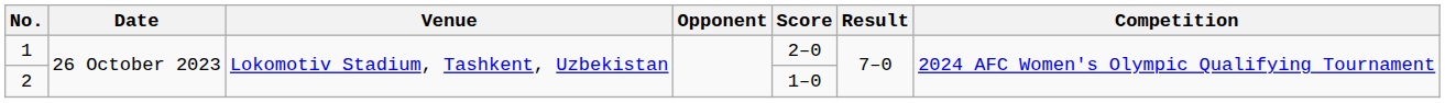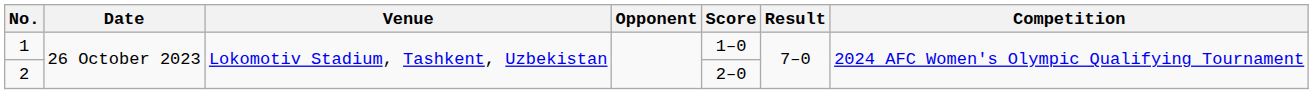 <table class="wikitable sortable">
 <tr>
 <th scope="col">No.</th>
 <th scope="col">Date</th>
 <th scope="col">Venue</th>
 <th scope="col">Opponent</th>
 <th scope="col">Score</th>
 <th scope="col">Result</th>
 <th scope="col">Competition</th>
 </tr>
 <tr>
 <td align=center>1</td>
 <td rowspan="2">26 October 2023</td>
 <td rowspan="2"><a href='#'>Lokomotiv Stadium</a>, <a href='#'>Tashkent</a>, <a href='#'>Uzbekistan</a></td>
 <td rowspan="2"></td>
-<td align=center>2–0</td>
+<td align=center>1–0</td>
 <td rowspan="2" align="center">7–0</td>
 <td rowspan="2"><a href='#'>2024 AFC Women's Olympic Qualifying Tournament</a></td>
 </tr>
 <tr>
 <td align=center>2</td>
-<td align=center>1–0</td>
+<td align=center>2–0</td>
 </tr>
 </table>
